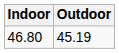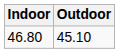 <table class="wikitable" border="1" align="upright">
 <tr>
 <th>Indoor</th>
 <th>Outdoor</th>
 </tr>
 <tr>
 <td>46.80</td>
-<td>45.19</td>
+<td>45.10</td>
 </tr>
 </table>
